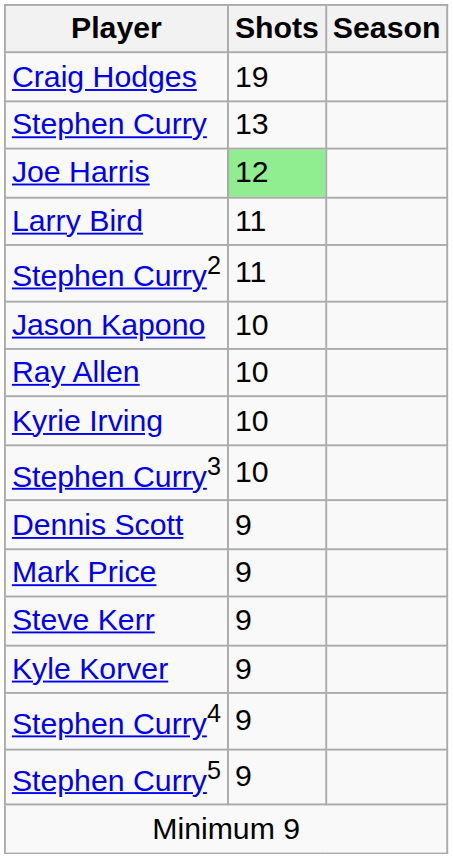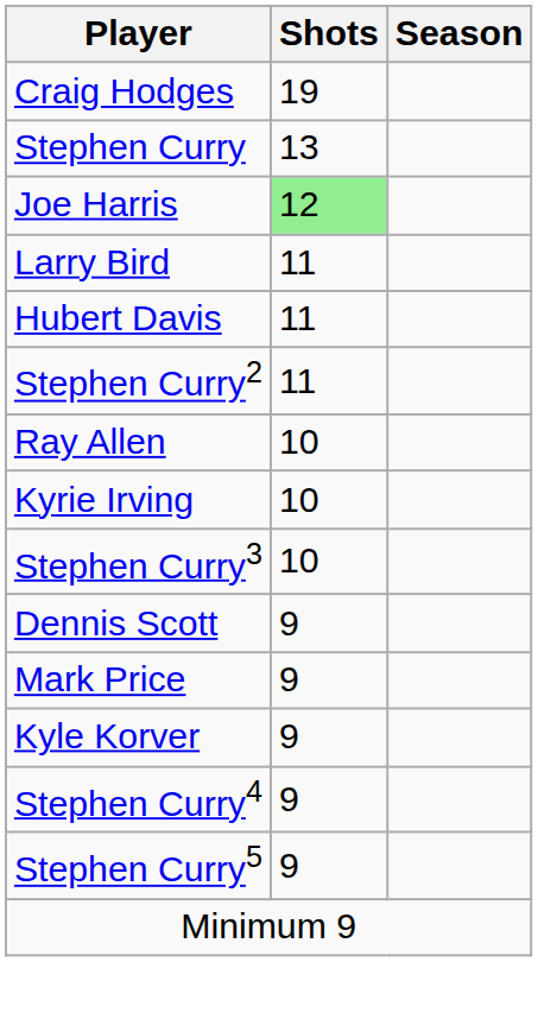 <table class="wikitable">
 <tr>
 <th>Player</th>
 <th>Shots</th>
 <th>Season</th>
 </tr>
 <tr>
 <td><a href='#'>Craig Hodges</a></td>
 <td>19</td>
 <td></td>
 </tr>
 <tr>
 <td><a href='#'>Stephen Curry</a></td>
 <td>13</td>
 <td></td>
 </tr>
 <tr>
 <td><a href='#'>Joe Harris</a></td>
 <td style="background: lightgreen;">12</td>
 <td></td>
 </tr>
 <tr>
 <td><a href='#'>Larry Bird</a></td>
 <td>11</td>
 <td></td>
 </tr>
 <tr>
-<td><a href='#'>Stephen Curry</a><sup>2</sup></td>
+<td><a href='#'>Hubert Davis</a></td>
 <td>11</td>
 <td></td>
 </tr>
 <tr>
-<td><a href='#'>Jason Kapono</a></td>
-<td>10</td>
+<td><a href='#'>Stephen Curry</a><sup>2</sup></td>
+<td>11</td>
 <td></td>
 </tr>
 <tr>
 <td><a href='#'>Ray Allen</a></td>
 <td>10</td>
 <td></td>
 </tr>
 <tr>
 <td><a href='#'>Kyrie Irving</a></td>
 <td>10</td>
 <td></td>
 </tr>
 <tr>
 <td><a href='#'>Stephen Curry</a><sup>3</sup></td>
 <td>10</td>
 <td></td>
 </tr>
 <tr>
 <td><a href='#'>Dennis Scott</a></td>
 <td>9</td>
 <td></td>
 </tr>
 <tr>
 <td><a href='#'>Mark Price</a></td>
 <td>9</td>
 <td></td>
 </tr>
 <tr>
-<td><a href='#'>Steve Kerr</a></td>
-<td>9</td>
-<td></td>
-</tr>
-<tr>
 <td><a href='#'>Kyle Korver</a></td>
 <td>9</td>
 <td></td>
 </tr>
 <tr>
 <td><a href='#'>Stephen Curry</a><sup>4</sup></td>
 <td>9</td>
 <td></td>
 </tr>
 <tr>
 <td><a href='#'>Stephen Curry</a><sup>5</sup></td>
 <td>9</td>
 <td></td>
 </tr>
 <tr>
 <td colspan=3 style="text-align:center;">Minimum 9</td>
 </tr>
 </table>
